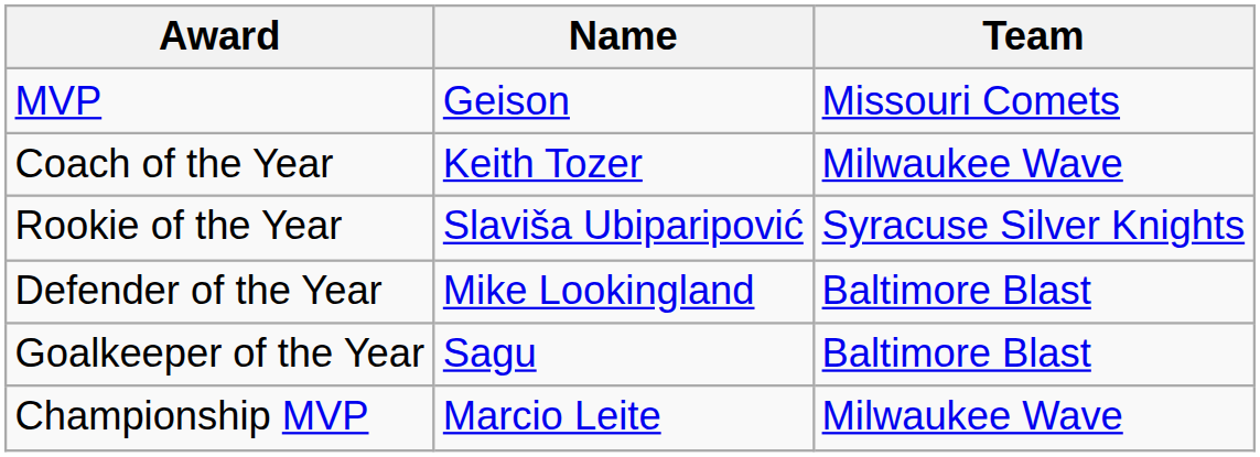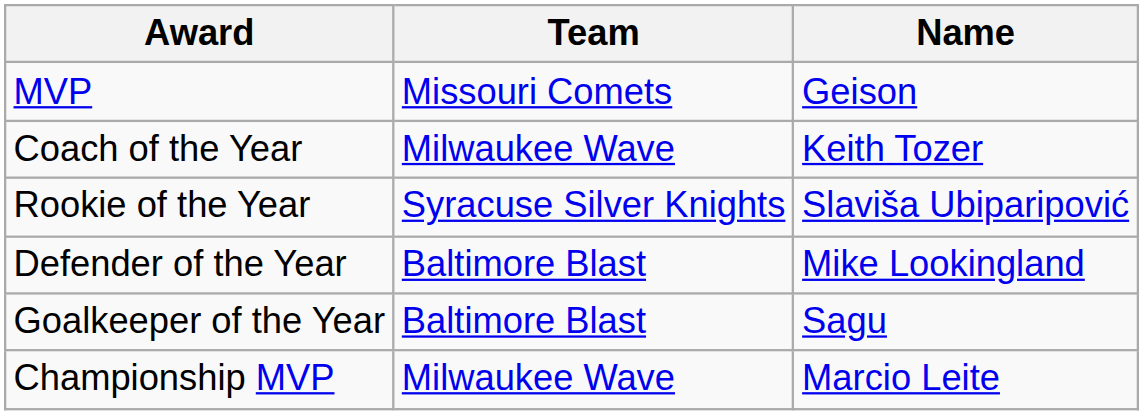 <table class="wikitable">
 <tr>
 <th>Award</th>
+<th>Team</th>
 <th>Name</th>
-<th>Team</th>
 </tr>
 <tr>
 <td><a href='#'>MVP</a></td>
+<td><a href='#'>Missouri Comets</a></td>
 <td><a href='#'>Geison</a></td>
-<td><a href='#'>Missouri Comets</a></td>
 </tr>
 <tr>
 <td>Coach of the Year</td>
+<td><a href='#'>Milwaukee Wave</a></td>
 <td><a href='#'>Keith Tozer</a></td>
-<td><a href='#'>Milwaukee Wave</a></td>
 </tr>
 <tr>
 <td>Rookie of the Year</td>
+<td><a href='#'>Syracuse Silver Knights</a></td>
 <td><a href='#'>Slaviša Ubiparipović</a></td>
-<td><a href='#'>Syracuse Silver Knights</a></td>
 </tr>
 <tr>
 <td>Defender of the Year</td>
+<td><a href='#'>Baltimore Blast</a></td>
 <td><a href='#'>Mike Lookingland</a></td>
-<td><a href='#'>Baltimore Blast</a></td>
 </tr>
 <tr>
 <td>Goalkeeper of the Year</td>
+<td><a href='#'>Baltimore Blast</a></td>
 <td><a href='#'>Sagu</a></td>
-<td><a href='#'>Baltimore Blast</a></td>
 </tr>
 <tr>
 <td>Championship <a href='#'>MVP</a></td>
+<td><a href='#'>Milwaukee Wave</a></td>
 <td><a href='#'>Marcio Leite</a></td>
-<td><a href='#'>Milwaukee Wave</a></td>
 </tr>
 </table>
